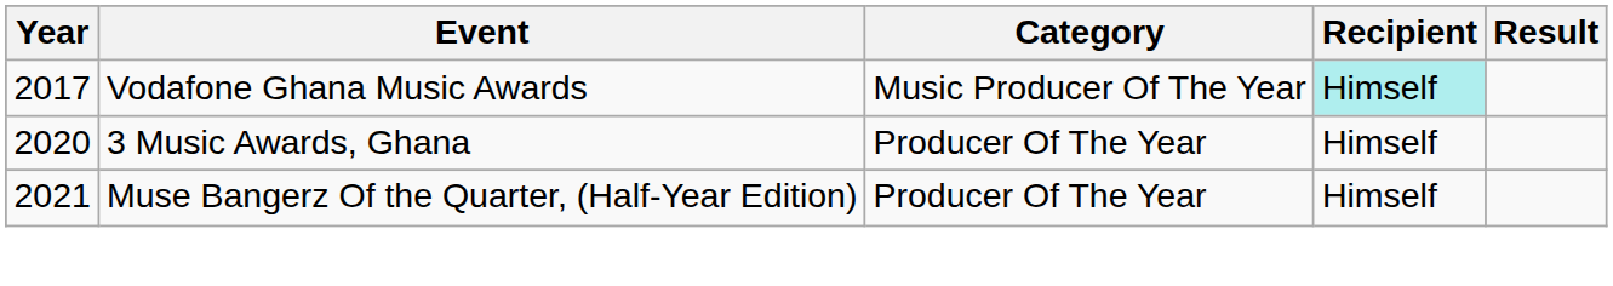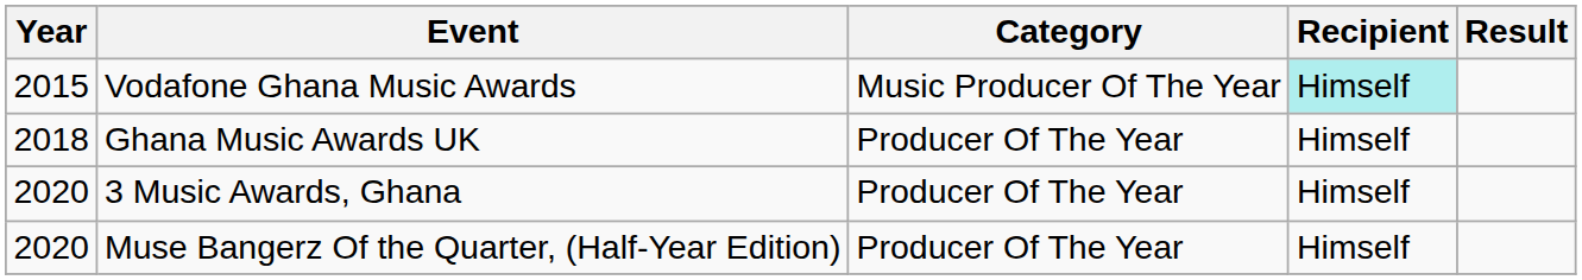 <table class ="wikitable">
 <tr>
 <th>Year</th>
 <th>Event</th>
 <th>Category</th>
 <th>Recipient</th>
 <th>Result</th>
 </tr>
 <tr>
-<td>2017</td>
+<td>2015</td>
 <td>Vodafone Ghana Music Awards</td>
 <td>Music Producer Of The Year</td>
 <td style="background: paleturquoise;">Himself</td>
+<td></td>
+</tr>
+<tr>
+<td>2018</td>
+<td>Ghana Music Awards UK</td>
+<td>Producer Of The Year</td>
+<td>Himself</td>
 <td></td>
 </tr>
 <tr>
 <td>2020</td>
 <td>3 Music Awards, Ghana</td>
 <td>Producer Of The Year</td>
 <td>Himself</td>
 <td></td>
 </tr>
 <tr>
-<td>2021</td>
+<td>2020</td>
 <td>Muse Bangerz Of the Quarter, (Half-Year Edition)</td>
 <td>Producer Of The Year</td>
 <td>Himself</td>
 <td></td>
 </tr>
 </table>
